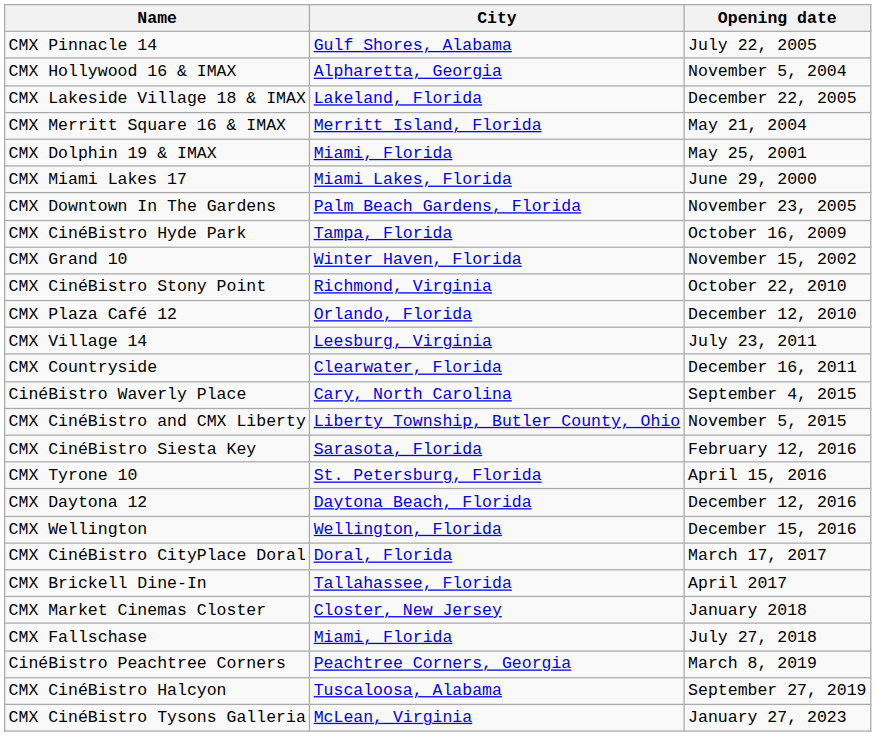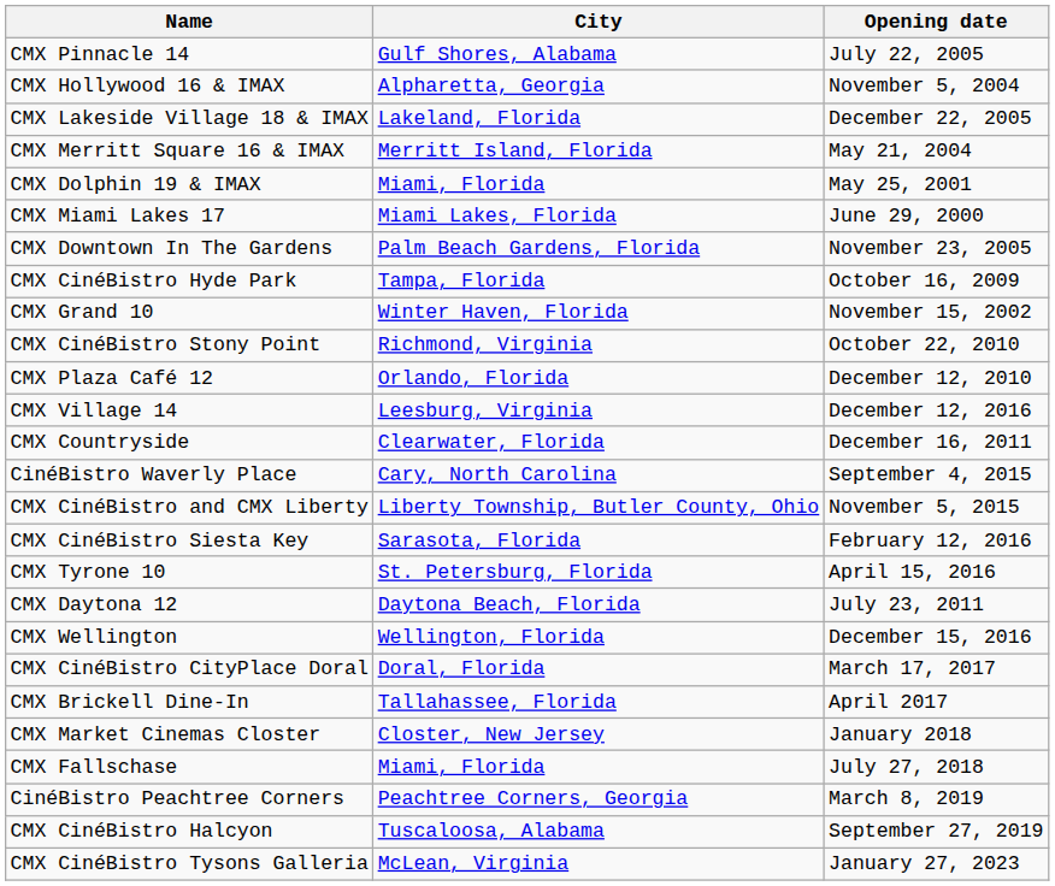 <table class="wikitable sortable">
 <tr>
 <th>Name</th>
 <th>City</th>
 <th>Opening date</th>
 </tr>
 <tr>
 <td>CMX Pinnacle 14</td>
 <td><a href='#'>Gulf Shores, Alabama</a></td>
 <td>July 22, 2005</td>
 </tr>
 <tr>
 <td>CMX Hollywood 16 & IMAX</td>
 <td><a href='#'>Alpharetta, Georgia</a></td>
 <td>November 5, 2004</td>
 </tr>
 <tr>
 <td>CMX Lakeside Village 18 & IMAX</td>
 <td><a href='#'>Lakeland, Florida</a></td>
 <td>December 22, 2005</td>
 </tr>
 <tr>
 <td>CMX Merritt Square 16 & IMAX</td>
 <td><a href='#'>Merritt Island, Florida</a></td>
 <td>May 21, 2004</td>
 </tr>
 <tr>
 <td>CMX Dolphin 19 & IMAX</td>
 <td><a href='#'>Miami, Florida</a></td>
 <td>May 25, 2001</td>
 </tr>
 <tr>
 <td>CMX Miami Lakes 17</td>
 <td><a href='#'>Miami Lakes, Florida</a></td>
 <td>June 29, 2000</td>
 </tr>
 <tr>
 <td>CMX Downtown In The Gardens</td>
 <td><a href='#'>Palm Beach Gardens, Florida</a></td>
 <td>November 23, 2005</td>
 </tr>
 <tr>
 <td>CMX CinéBistro Hyde Park</td>
 <td><a href='#'>Tampa, Florida</a></td>
 <td>October 16, 2009</td>
 </tr>
 <tr>
 <td>CMX Grand 10</td>
 <td><a href='#'>Winter Haven, Florida</a></td>
 <td>November 15, 2002</td>
 </tr>
 <tr>
 <td>CMX CinéBistro Stony Point</td>
 <td><a href='#'>Richmond, Virginia</a></td>
 <td>October 22, 2010</td>
 </tr>
 <tr>
 <td>CMX Plaza Café 12</td>
 <td><a href='#'>Orlando, Florida</a></td>
 <td>December 12, 2010</td>
 </tr>
 <tr>
 <td>CMX Village 14</td>
 <td><a href='#'>Leesburg, Virginia</a></td>
-<td>July 23, 2011</td>
+<td>December 12, 2016</td>
 </tr>
 <tr>
 <td>CMX Countryside</td>
 <td><a href='#'>Clearwater, Florida</a></td>
 <td>December 16, 2011</td>
 </tr>
 <tr>
 <td>CinéBistro Waverly Place</td>
 <td><a href='#'>Cary, North Carolina</a></td>
 <td>September 4, 2015</td>
 </tr>
 <tr>
 <td>CMX CinéBistro and CMX Liberty</td>
 <td><a href='#'>Liberty Township, Butler County, Ohio</a></td>
 <td>November 5, 2015</td>
 </tr>
 <tr>
 <td>CMX CinéBistro Siesta Key</td>
 <td><a href='#'>Sarasota, Florida</a></td>
 <td>February 12, 2016</td>
 </tr>
 <tr>
 <td>CMX Tyrone 10</td>
 <td><a href='#'>St. Petersburg, Florida</a></td>
 <td>April 15, 2016</td>
 </tr>
 <tr>
 <td>CMX Daytona 12</td>
 <td><a href='#'>Daytona Beach, Florida</a></td>
-<td>December 12, 2016</td>
+<td>July 23, 2011</td>
 </tr>
 <tr>
 <td>CMX Wellington</td>
 <td><a href='#'>Wellington, Florida</a></td>
 <td>December 15, 2016</td>
 </tr>
 <tr>
 <td>CMX CinéBistro CityPlace Doral</td>
 <td><a href='#'>Doral, Florida</a></td>
 <td>March 17, 2017</td>
 </tr>
 <tr>
 <td>CMX Brickell Dine-In</td>
 <td><a href='#'>Tallahassee, Florida</a></td>
 <td>April 2017</td>
 </tr>
 <tr>
 <td>CMX Market Cinemas Closter</td>
 <td><a href='#'>Closter, New Jersey</a></td>
 <td>January 2018</td>
 </tr>
 <tr>
 <td>CMX Fallschase</td>
 <td><a href='#'>Miami, Florida</a></td>
 <td>July 27, 2018</td>
 </tr>
 <tr>
 <td>CinéBistro Peachtree Corners</td>
 <td><a href='#'>Peachtree Corners, Georgia</a></td>
 <td>March 8, 2019</td>
 </tr>
 <tr>
 <td>CMX CinéBistro Halcyon</td>
 <td><a href='#'>Tuscaloosa, Alabama</a></td>
 <td>September 27, 2019</td>
 </tr>
 <tr>
 <td>CMX CinéBistro Tysons Galleria</td>
 <td><a href='#'>McLean, Virginia</a></td>
 <td>January 27, 2023</td>
 </tr>
 </table>
